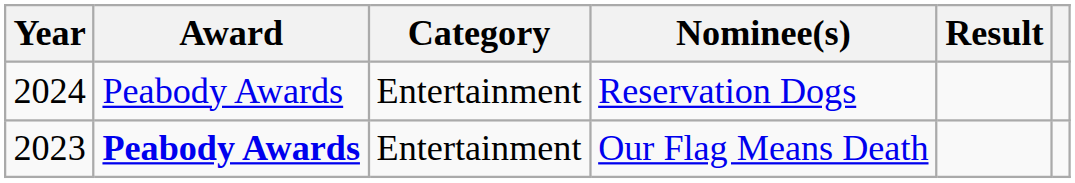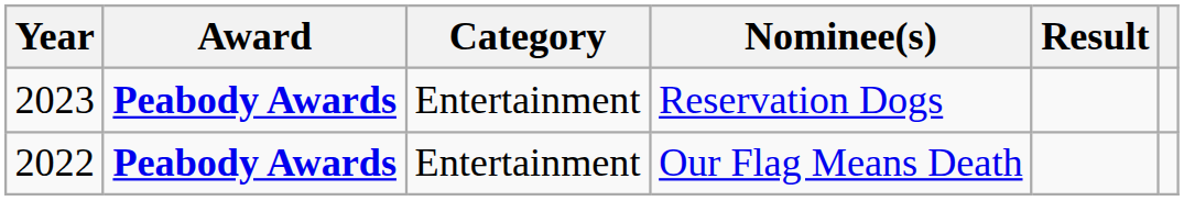 <table class="wikitable plainrowheaders sortable">
 <tr>
 <th scope="col">Year</th>
 <th scope="col">Award</th>
 <th scope="col">Category</th>
 <th scope="col">Nominee(s)</th>
 <th scope="col">Result</th>
 <th scope="col" class="unsortable"></th>
 </tr>
 <tr>
-<td>2024</td>
-<td><a href='#'>Peabody Awards</a></td>
+<td>2023</td>
+<td><strong><a href='#'>Peabody Awards</a></strong></td>
 <td>Entertainment</td>
 <td><a href='#'>Reservation Dogs</a></td>
 <td></td>
 <td></td>
 </tr>
 <tr>
-<td>2023</td>
+<td>2022</td>
 <td><strong><a href='#'>Peabody Awards</a></strong></td>
 <td>Entertainment</td>
 <td><a href='#'>Our Flag Means Death</a></td>
 <td></td>
 <td></td>
 </tr>
 </table>
